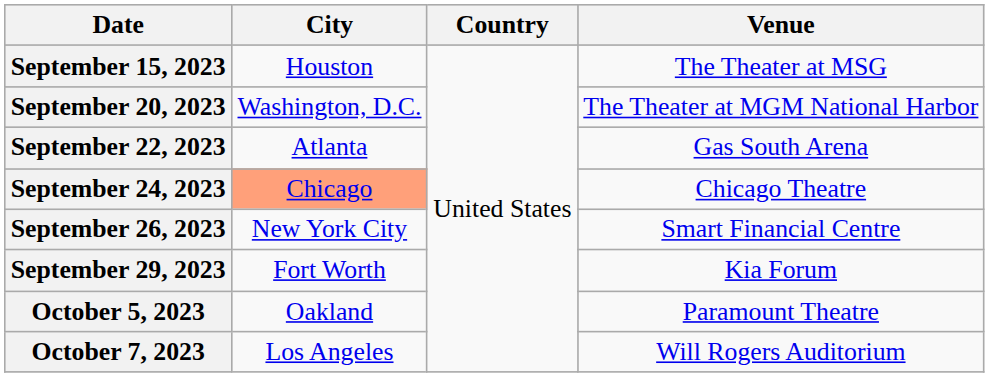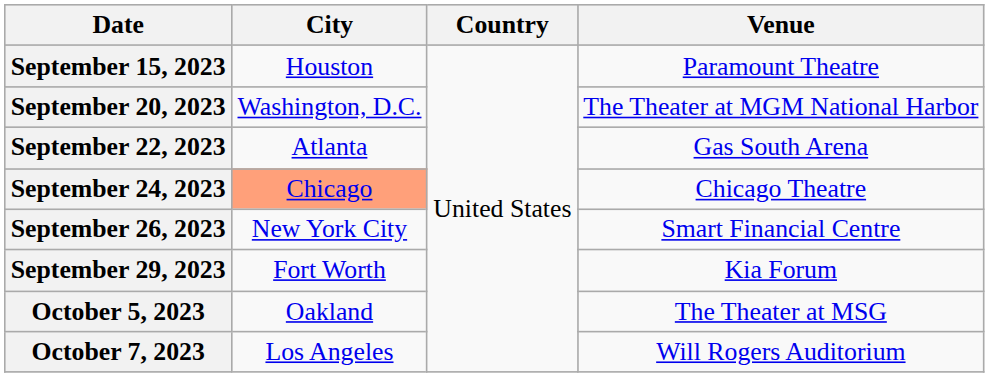 <table class="wikitable plainrowheaders" style="text-align:center">
 <tr>
 <th scope="col">Date</th>
 <th scope="col">City</th>
 <th scope="col">Country</th>
 <th scope="col">Venue</th>
 </tr>
 <tr>
 <th scope="row">September 15, 2023</th>
 <td><a href='#'>Houston</a></td>
 <td rowspan="8">United States</td>
-<td><a href='#'>The Theater at MSG</a></td>
+<td><a href='#'>Paramount Theatre</a></td>
 </tr>
 <tr>
 <th scope="row">September 20, 2023</th>
 <td><a href='#'>Washington, D.C.</a></td>
 <td><a href='#'>The Theater at MGM National Harbor</a></td>
 </tr>
 <tr>
 <th scope="row">September 22, 2023</th>
 <td><a href='#'>Atlanta</a> </td>
 <td><a href='#'>Gas South Arena</a></td>
 </tr>
 <tr>
 <th scope="row">September 24, 2023</th>
 <td style="background: lightsalmon;"><a href='#'>Chicago</a></td>
 <td><a href='#'>Chicago Theatre</a></td>
 </tr>
 <tr>
 <th scope="row">September 26, 2023</th>
 <td><a href='#'>New York City</a></td>
 <td><a href='#'>Smart Financial Centre</a></td>
 </tr>
 <tr>
 <th scope="row">September 29, 2023</th>
 <td><a href='#'>Fort Worth</a></td>
 <td><a href='#'>Kia Forum</a></td>
 </tr>
 <tr>
 <th scope="row">October 5, 2023</th>
 <td><a href='#'>Oakland</a></td>
-<td><a href='#'>Paramount Theatre</a></td>
+<td><a href='#'>The Theater at MSG</a></td>
 </tr>
 <tr>
 <th scope="row">October 7, 2023</th>
 <td><a href='#'>Los Angeles</a> </td>
 <td><a href='#'>Will Rogers Auditorium</a></td>
 </tr>
 </table>
